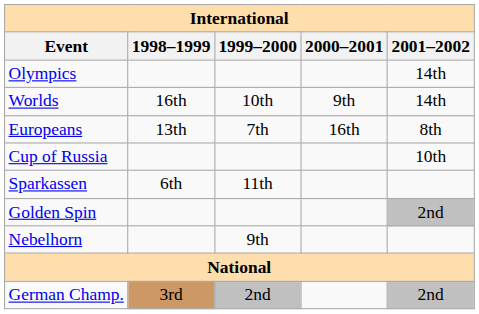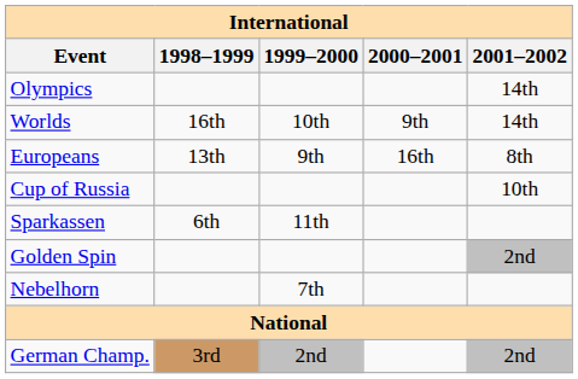 <table class="wikitable" style="text-align:center">
 <tr>
 <th style="background-color: #ffdead; " colspan=5 align=center><strong>International</strong></th>
 </tr>
 <tr>
 <th>Event</th>
 <th>1998–1999</th>
 <th>1999–2000</th>
 <th>2000–2001</th>
 <th>2001–2002</th>
 </tr>
 <tr>
 <td align=left><a href='#'>Olympics</a></td>
 <td></td>
 <td></td>
 <td></td>
 <td>14th</td>
 </tr>
 <tr>
 <td align=left><a href='#'>Worlds</a></td>
 <td>16th</td>
 <td>10th</td>
 <td>9th</td>
 <td>14th</td>
 </tr>
 <tr>
 <td align=left><a href='#'>Europeans</a></td>
 <td>13th</td>
-<td>7th</td>
+<td>9th</td>
 <td>16th</td>
 <td>8th</td>
 </tr>
 <tr>
 <td align=left><a href='#'>Cup of Russia</a></td>
 <td></td>
 <td></td>
 <td></td>
 <td>10th</td>
 </tr>
 <tr>
 <td align=left><a href='#'>Sparkassen</a></td>
 <td>6th</td>
 <td>11th</td>
 <td></td>
 <td></td>
 </tr>
 <tr>
 <td align=left><a href='#'>Golden Spin</a></td>
 <td></td>
 <td></td>
 <td></td>
 <td bgcolor=silver>2nd</td>
 </tr>
 <tr>
 <td align=left><a href='#'>Nebelhorn</a></td>
 <td></td>
-<td>9th</td>
+<td>7th</td>
 <td></td>
 <td></td>
 </tr>
 <tr>
 <th style="background-color: #ffdead; " colspan=5 align=center><strong>National</strong></th>
 </tr>
 <tr>
 <td align=left><a href='#'>German Champ.</a></td>
 <td bgcolor=cc9966>3rd</td>
 <td bgcolor=silver>2nd</td>
 <td></td>
 <td bgcolor=silver>2nd</td>
 </tr>
 </table>
